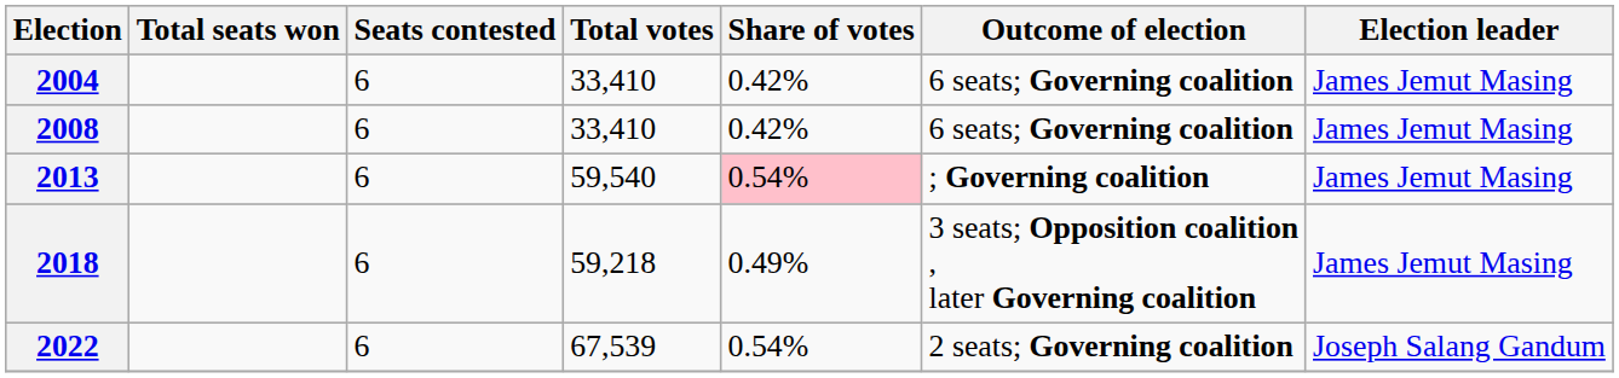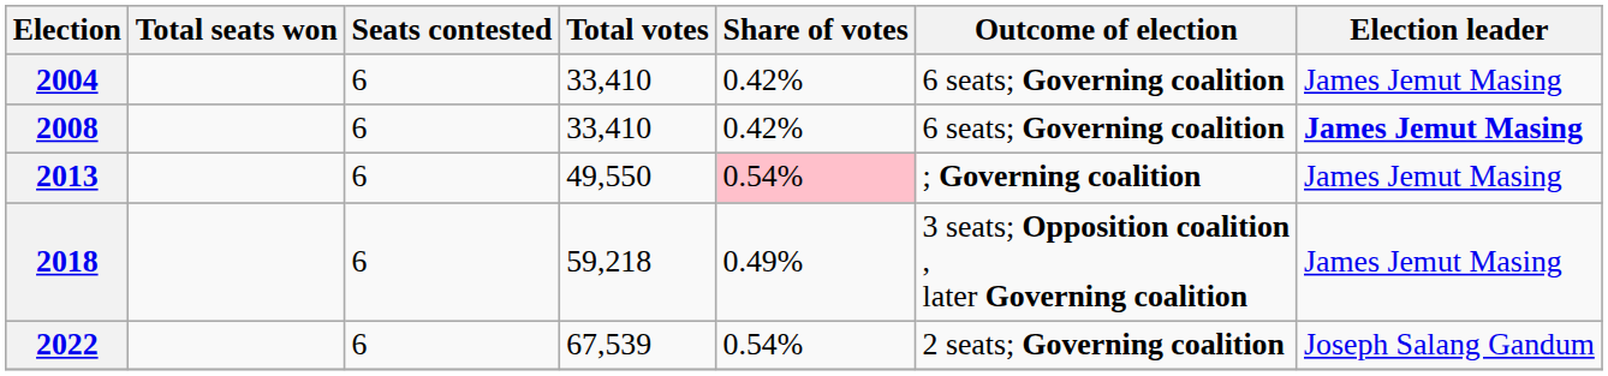 <table class="wikitable">
 <tr>
 <th>Election</th>
 <th>Total seats won</th>
 <th>Seats contested</th>
 <th>Total votes</th>
 <th>Share of votes</th>
 <th>Outcome of election</th>
 <th>Election leader</th>
 </tr>
 <tr>
 <th><a href='#'>2004</a></th>
 <td></td>
 <td>6</td>
 <td>33,410</td>
 <td>0.42%</td>
 <td>6 seats; <strong>Governing coalition</strong> <br></td>
 <td><a href='#'>James Jemut Masing</a></td>
 </tr>
 <tr>
 <th><a href='#'>2008</a></th>
 <td></td>
 <td>6</td>
 <td>33,410</td>
 <td>0.42%</td>
 <td>6 seats; <strong>Governing coalition</strong> <br></td>
-<td><a href='#'>James Jemut Masing</a></td>
+<td><strong><a href='#'>James Jemut Masing</a></strong></td>
 </tr>
 <tr>
 <th><a href='#'>2013</a></th>
 <td></td>
 <td>6</td>
-<td>59,540</td>
+<td>49,550</td>
 <td style="background: pink;">0.54%</td>
 <td>; <strong>Governing coalition</strong> <br></td>
 <td><a href='#'>James Jemut Masing</a></td>
 </tr>
 <tr>
 <th><a href='#'>2018</a></th>
 <td></td>
 <td>6</td>
 <td>59,218</td>
 <td>0.49%</td>
 <td>3 seats; <strong>Opposition coalition</strong> <br>,<br> later <strong>Governing coalition</strong> <br></td>
 <td><a href='#'>James Jemut Masing</a></td>
 </tr>
 <tr>
 <th><a href='#'>2022</a></th>
 <td></td>
 <td>6</td>
 <td>67,539</td>
 <td>0.54%</td>
 <td>2 seats; <strong>Governing coalition</strong> <br></td>
 <td><a href='#'>Joseph Salang Gandum</a></td>
 </tr>
 <tr>
 </tr>
 </table>
